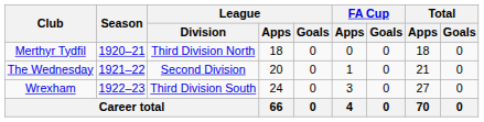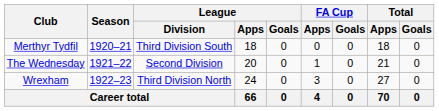 <table class="wikitable" style="text-align:center">
 <tr>
 <th rowspan="2">Club</th>
 <th rowspan="2">Season</th>
 <th colspan="3">League</th>
 <th colspan="2"><a href='#'>FA Cup</a></th>
 <th colspan="2">Total</th>
 </tr>
 <tr>
 <th>Division</th>
 <th>Apps</th>
 <th>Goals</th>
 <th>Apps</th>
 <th>Goals</th>
 <th>Apps</th>
 <th>Goals</th>
 </tr>
 <tr>
 <td><a href='#'>Merthyr Tydfil</a></td>
 <td><a href='#'>1920–21</a></td>
-<td><a href='#'>Third Division North</a></td>
+<td><a href='#'>Third Division South</a></td>
 <td>18</td>
 <td>0</td>
 <td>0</td>
 <td>0</td>
 <td>18</td>
 <td>0</td>
 </tr>
 <tr>
 <td><a href='#'>The Wednesday</a></td>
 <td><a href='#'>1921–22</a></td>
 <td><a href='#'>Second Division</a></td>
 <td>20</td>
 <td>0</td>
 <td>1</td>
 <td>0</td>
 <td>21</td>
 <td>0</td>
 </tr>
 <tr>
 <td><a href='#'>Wrexham</a></td>
 <td><a href='#'>1922–23</a></td>
-<td><a href='#'>Third Division South</a></td>
+<td><a href='#'>Third Division North</a></td>
 <td>24</td>
 <td>0</td>
 <td>3</td>
 <td>0</td>
 <td>27</td>
 <td>0</td>
 </tr>
 <tr>
 <th colspan="3">Career total</th>
 <th>66</th>
 <th>0</th>
 <th>4</th>
 <th>0</th>
 <th>70</th>
 <th>0</th>
 </tr>
 </table>
